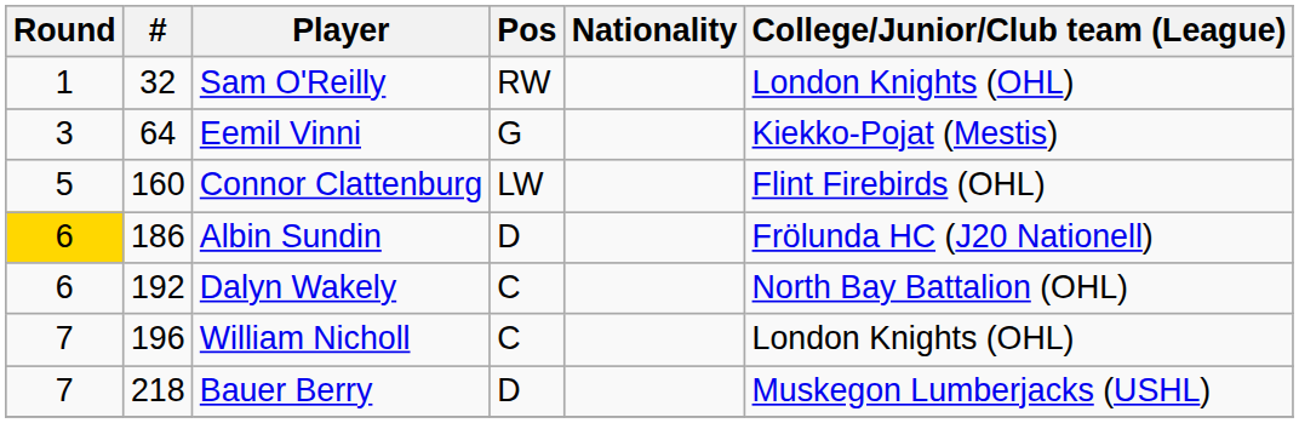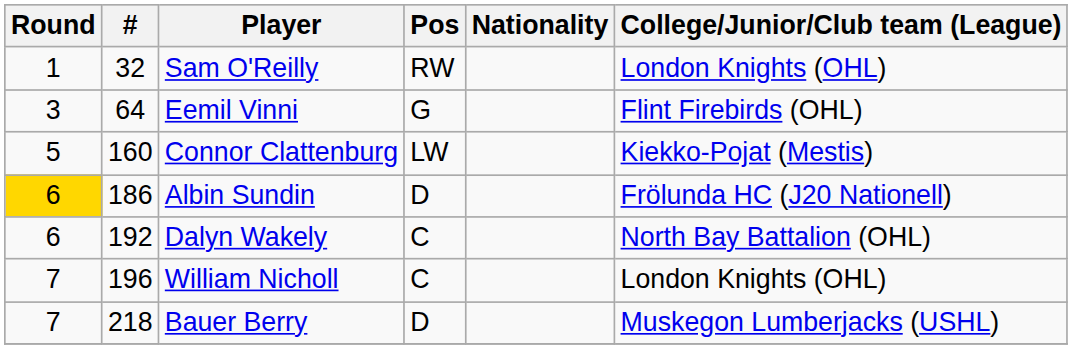 <table class="wikitable">
 <tr>
 <th>Round</th>
 <th>#</th>
 <th>Player</th>
 <th>Pos</th>
 <th>Nationality</th>
 <th>College/Junior/Club team (League)</th>
 </tr>
 <tr>
 <td style="text-align: center;">1</td>
 <td style="text-align: center;">32</td>
 <td><a href='#'>Sam O'Reilly</a></td>
 <td>RW</td>
 <td></td>
 <td><a href='#'>London Knights</a> (<a href='#'>OHL</a>)</td>
 </tr>
 <tr>
 <td style="text-align: center;">3</td>
 <td style="text-align: center;">64</td>
 <td><a href='#'>Eemil Vinni</a></td>
 <td>G</td>
 <td></td>
-<td><a href='#'>Kiekko-Pojat</a> (<a href='#'>Mestis</a>)</td>
+<td><a href='#'>Flint Firebirds</a> (OHL)</td>
 </tr>
 <tr>
 <td style="text-align: center;">5</td>
 <td style="text-align: center;">160</td>
 <td><a href='#'>Connor Clattenburg</a></td>
 <td>LW</td>
 <td></td>
-<td><a href='#'>Flint Firebirds</a> (OHL)</td>
+<td><a href='#'>Kiekko-Pojat</a> (<a href='#'>Mestis</a>)</td>
 </tr>
 <tr>
 <td style="background: gold; text-align: center;">6</td>
 <td style="text-align: center;">186</td>
 <td><a href='#'>Albin Sundin</a></td>
 <td>D</td>
 <td></td>
 <td><a href='#'>Frölunda HC</a> (<a href='#'>J20 Nationell</a>)</td>
 </tr>
 <tr>
 <td style="text-align: center;">6</td>
 <td style="text-align: center;">192</td>
 <td><a href='#'>Dalyn Wakely</a></td>
 <td>C</td>
 <td></td>
 <td><a href='#'>North Bay Battalion</a> (OHL)</td>
 </tr>
 <tr>
 <td style="text-align: center;">7</td>
 <td style="text-align: center;">196</td>
 <td><a href='#'>William Nicholl</a></td>
 <td>C</td>
 <td></td>
 <td>London Knights (OHL)</td>
 </tr>
 <tr>
 <td style="text-align: center;">7</td>
 <td style="text-align: center;">218</td>
 <td><a href='#'>Bauer Berry</a></td>
 <td>D</td>
 <td></td>
 <td><a href='#'>Muskegon Lumberjacks</a> (<a href='#'>USHL</a>)</td>
 </tr>
 <tr>
 </tr>
 </table>
